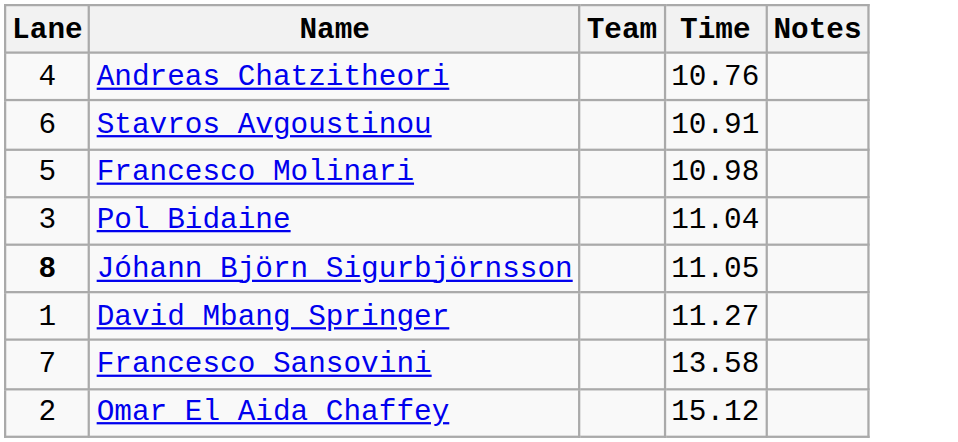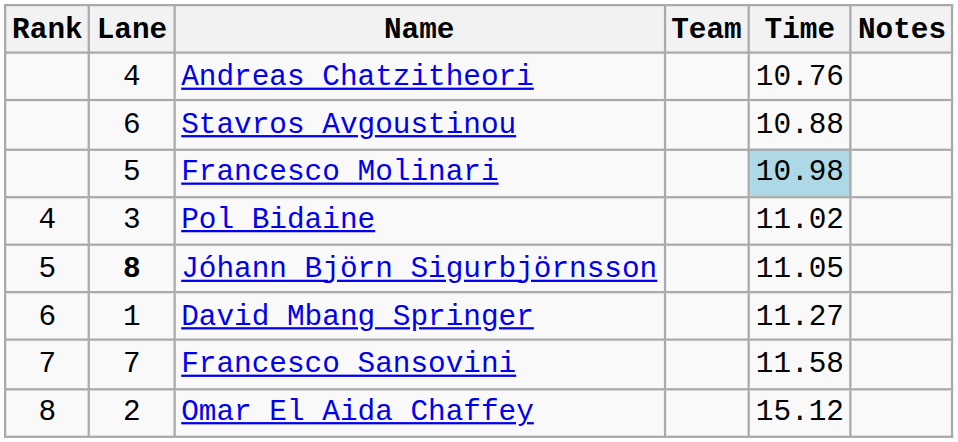 <table class="wikitable sortable" style="text-align:center">
 <tr>
+<th>Rank</th>
 <th>Lane</th>
 <th>Name</th>
 <th>Team</th>
 <th>Time</th>
 <th>Notes</th>
 </tr>
 <tr>
+<td></td>
 <td>4</td>
 <td align="left"><a href='#'>Andreas Chatzitheori</a></td>
 <td align=left></td>
 <td>10.76</td>
 <td></td>
 </tr>
 <tr>
+<td></td>
 <td>6</td>
 <td align="left"><a href='#'>Stavros Avgoustinou</a></td>
 <td align=left></td>
-<td>10.91</td>
+<td>10.88</td>
+<td></td>
+</tr>
+<tr>
+<td></td>
+<td>5</td>
+<td align="left"><a href='#'>Francesco Molinari</a></td>
+<td align=left></td>
+<td style="background: lightblue;">10.98</td>
+<td></td>
+</tr>
+<tr>
+<td>4</td>
+<td>3</td>
+<td align="left"><a href='#'>Pol Bidaine</a></td>
+<td align=left></td>
+<td>11.02</td>
 <td></td>
 </tr>
 <tr>
 <td>5</td>
-<td align="left"><a href='#'>Francesco Molinari</a></td>
-<td align=left></td>
-<td>10.98</td>
-<td></td>
-</tr>
-<tr>
-<td>3</td>
-<td align="left"><a href='#'>Pol Bidaine</a></td>
-<td align=left></td>
-<td>11.04</td>
-<td></td>
-</tr>
-<tr>
 <td><strong>8</strong></td>
 <td align="left"><a href='#'>Jóhann Björn Sigurbjörnsson</a></td>
 <td align=left></td>
 <td>11.05</td>
 <td></td>
 </tr>
 <tr>
+<td>6</td>
 <td>1</td>
 <td align="left"><a href='#'>David Mbang Springer</a></td>
 <td align=left></td>
 <td>11.27</td>
 <td></td>
 </tr>
 <tr>
 <td>7</td>
+<td>7</td>
 <td align="left"><a href='#'>Francesco Sansovini</a></td>
 <td align=left></td>
-<td>13.58</td>
+<td>11.58</td>
 <td></td>
 </tr>
 <tr>
+<td>8</td>
 <td>2</td>
 <td align="left"><a href='#'>Omar El Aida Chaffey</a></td>
 <td align=left></td>
 <td>15.12</td>
 <td></td>
 </tr>
 </table>
